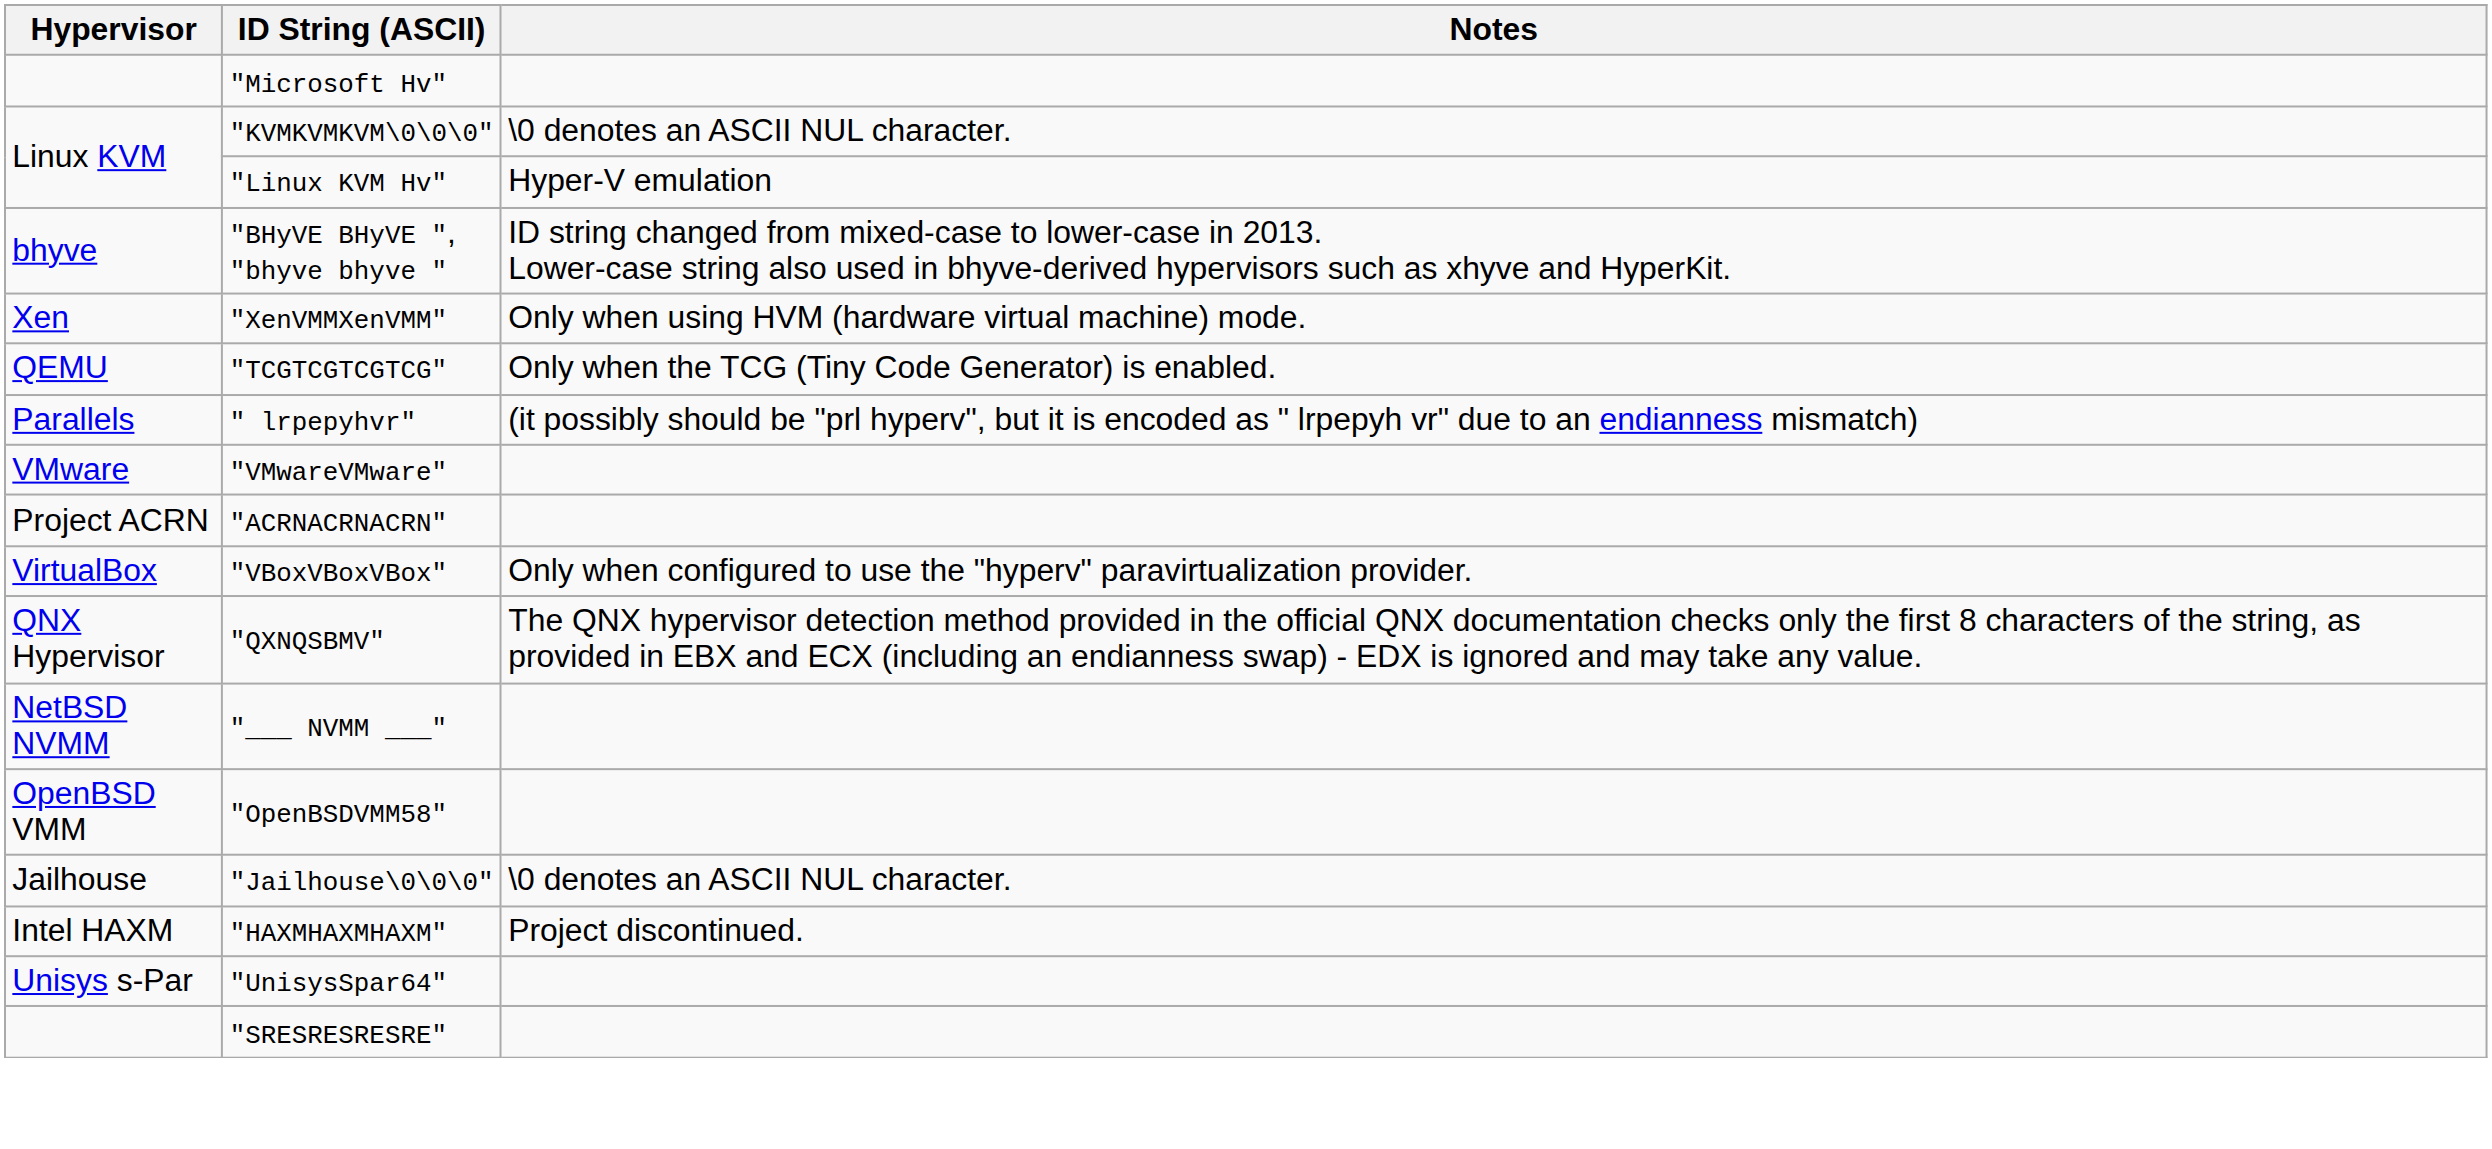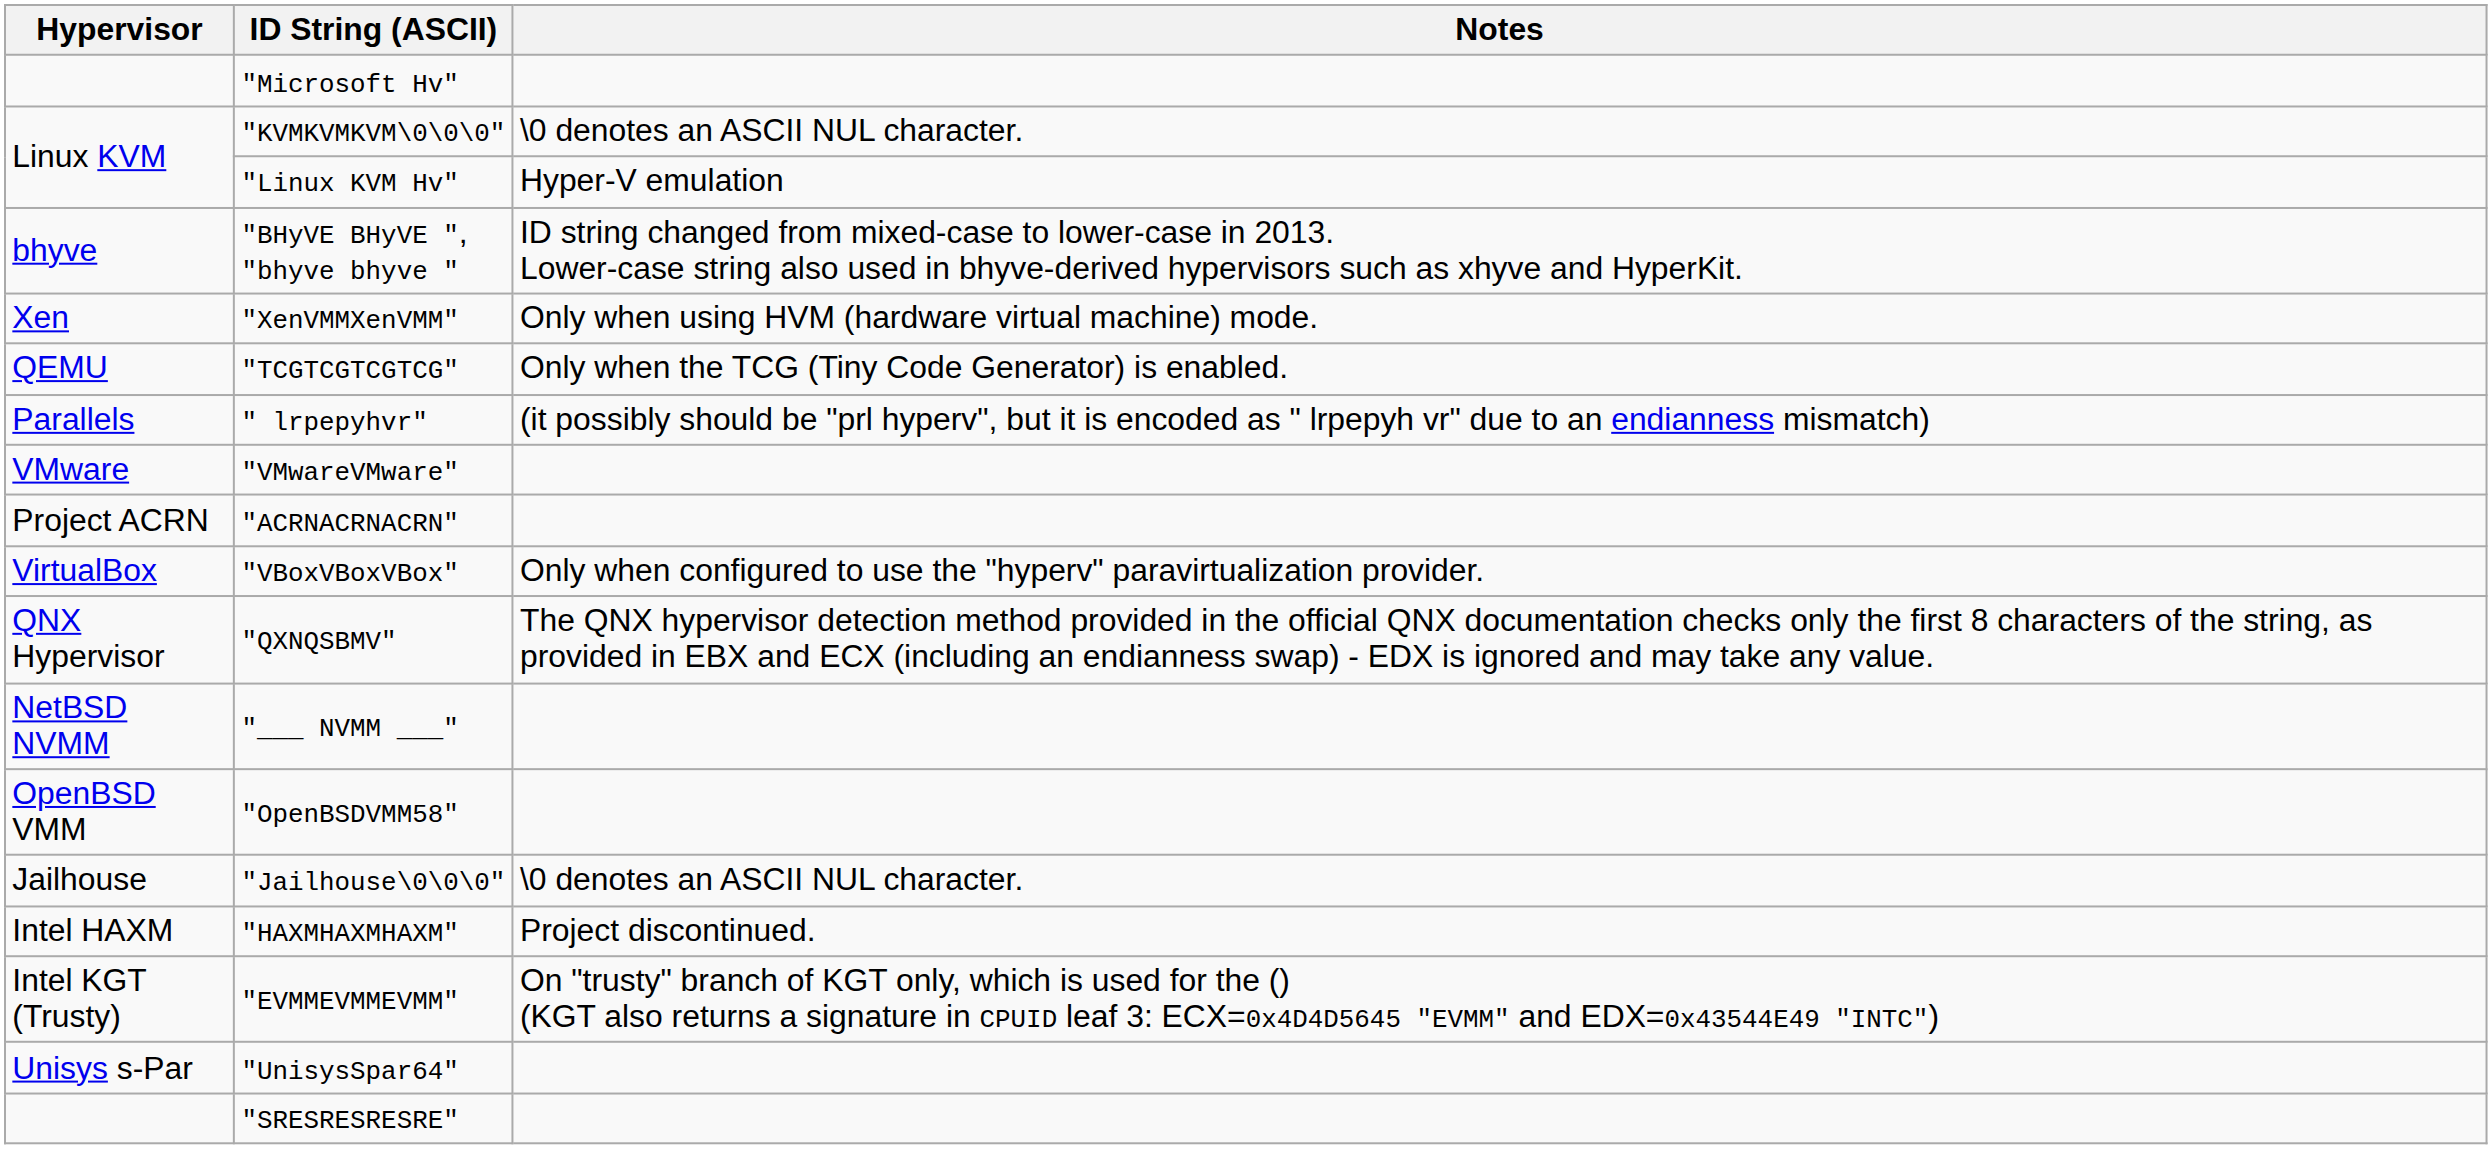 <table class="wikitable">
 <tr>
 <th>Hypervisor</th>
 <th>ID String (ASCII)</th>
 <th>Notes</th>
 </tr>
 <tr>
 <td><br></td>
 <td><code>"Microsoft Hv"</code></td>
 <td></td>
 </tr>
 <tr>
 <td rowspan="2">Linux <a href='#'>KVM</a></td>
 <td><code>"KVMKVMKVM\0\0\0"</code></td>
 <td>\0 denotes an ASCII NUL character.</td>
 </tr>
 <tr>
 <td><code>"Linux KVM Hv"</code></td>
 <td>Hyper-V emulation</td>
 </tr>
 <tr>
 <td><a href='#'>bhyve</a></td>
 <td><code>"BHyVE BHyVE "</code>,<br><code>"bhyve bhyve "</code></td>
 <td>ID string changed from mixed-case to lower-case in 2013.<br>Lower-case string also used in bhyve-derived hypervisors such as xhyve and HyperKit.</td>
 </tr>
 <tr>
 <td><a href='#'>Xen</a></td>
 <td><code>"XenVMMXenVMM"</code></td>
 <td>Only when using HVM (hardware virtual machine) mode.</td>
 </tr>
 <tr>
 <td><a href='#'>QEMU</a></td>
 <td><code>"TCGTCGTCGTCG"</code></td>
 <td>Only when the TCG (Tiny Code Generator) is enabled.</td>
 </tr>
 <tr>
 <td><a href='#'>Parallels</a></td>
 <td><code>" lrpepyhvr"</code></td>
 <td>(it possibly should be "prl hyperv", but it is encoded as " lrpepyh vr" due to an <a href='#'>endianness</a> mismatch)</td>
 </tr>
 <tr>
 <td><a href='#'>VMware</a></td>
 <td><code>"VMwareVMware"</code></td>
 <td></td>
 </tr>
 <tr>
 <td>Project ACRN</td>
 <td><code>"ACRNACRNACRN"</code></td>
 <td></td>
 </tr>
 <tr>
 <td><a href='#'>VirtualBox</a></td>
 <td><code>"VBoxVBoxVBox"</code></td>
 <td>Only when configured to use the "hyperv" paravirtualization provider.</td>
 </tr>
 <tr>
 <td><a href='#'>QNX</a> Hypervisor</td>
 <td><code>"QXNQSBMV"</code></td>
 <td>The QNX hypervisor detection method provided in the official QNX documentation checks only the first 8 characters of the string, as provided in EBX and ECX (including an endianness swap) - EDX is ignored and may take any value.</td>
 </tr>
 <tr>
 <td><a href='#'>NetBSD NVMM</a></td>
 <td><code>"___ NVMM ___"</code></td>
 </tr>
 <tr>
 <td><a href='#'>OpenBSD</a> VMM</td>
 <td><code>"OpenBSDVMM58"</code></td>
 <td></td>
 </tr>
 <tr>
 <td>Jailhouse</td>
 <td><code>"Jailhouse\0\0\0"</code></td>
 <td>\0 denotes an ASCII NUL character.</td>
 </tr>
 <tr>
 <td>Intel HAXM</td>
 <td><code>"HAXMHAXMHAXM"</code></td>
 <td>Project discontinued.</td>
 </tr>
 <tr>
+<td>Intel KGT (Trusty)</td>
+<td><code>"EVMMEVMMEVMM"</code></td>
+<td>On "trusty" branch of KGT only, which is used for the  ()<br>(KGT also returns a signature in <code>CPUID</code> leaf 3: ECX=<code>0x4D4D5645 "EVMM"</code> and EDX=<code>0x43544E49 "INTC"</code>)</td>
+</tr>
+<tr>
 <td><a href='#'>Unisys</a> s-Par</td>
 <td><code>"UnisysSpar64"</code></td>
 <td></td>
 </tr>
 <tr>
 <td></td>
 <td><code>"SRESRESRESRE"</code></td>
 </tr>
 </table>
